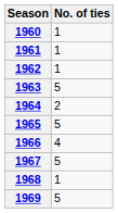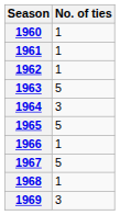 <table class="plainrowheaders sortable collapsible wikitable">
 <tr>
 <th scope="col">Season</th>
 <th scope="col">No. of ties</th>
 </tr>
 <tr>
 <th scope=row style="text-align:center;"><a href='#'>1960</a></th>
 <td>1</td>
 </tr>
 <tr>
 <th scope=row style="text-align:center;"><a href='#'>1961</a></th>
 <td>1</td>
 </tr>
 <tr>
 <th scope=row style="text-align:center;"><a href='#'>1962</a></th>
 <td>1</td>
 </tr>
 <tr>
 <th scope=row style="text-align:center;"><a href='#'>1963</a></th>
 <td>5</td>
 </tr>
 <tr>
 <th scope=row style="text-align:center;"><a href='#'>1964</a></th>
-<td>2</td>
+<td>3</td>
 </tr>
 <tr>
 <th scope=row style="text-align:center;"><a href='#'>1965</a></th>
 <td>5</td>
 </tr>
 <tr>
 <th scope=row style="text-align:center;"><a href='#'>1966</a></th>
-<td>4</td>
+<td>1</td>
 </tr>
 <tr>
 <th scope=row style="text-align:center;"><a href='#'>1967</a></th>
 <td>5</td>
 </tr>
 <tr>
 <th scope=row style="text-align:center;"><a href='#'>1968</a></th>
 <td>1</td>
 </tr>
 <tr>
 <th scope=row style="text-align:center;"><a href='#'>1969</a></th>
-<td>5</td>
+<td>3</td>
 </tr>
 </table>
